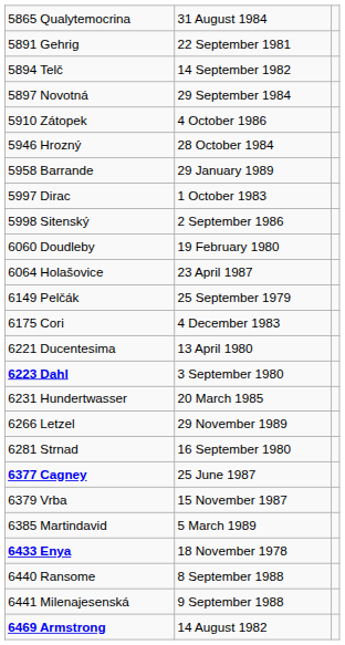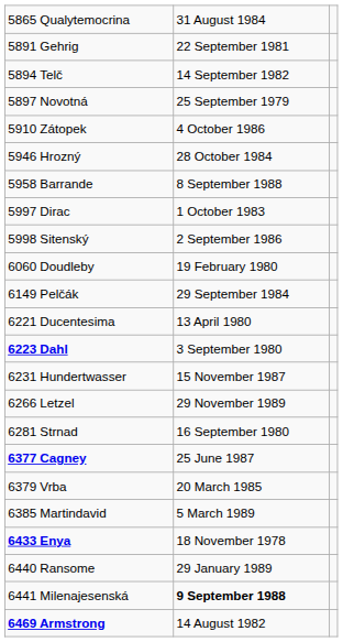 <table class="wikitable" style="font-size: 89%; float: left; width: 26em; margin-right: 1em; height: 700px">
 <tr>
 <td>5865 Qualytemocrina</td>
 <td>31 August 1984</td>
 <td></td>
 </tr>
 <tr>
 <td>5891 Gehrig</td>
 <td>22 September 1981</td>
 <td></td>
 </tr>
 <tr>
 <td>5894 Telč</td>
 <td>14 September 1982</td>
 <td></td>
 </tr>
 <tr>
 <td>5897 Novotná</td>
-<td>29 September 1984</td>
+<td>25 September 1979</td>
 <td></td>
 </tr>
 <tr>
 <td>5910 Zátopek</td>
 <td>4 October 1986</td>
 <td></td>
 </tr>
 <tr>
 <td>5946 Hrozný</td>
 <td>28 October 1984</td>
 <td></td>
 </tr>
 <tr>
 <td>5958 Barrande</td>
-<td>29 January 1989</td>
+<td>8 September 1988</td>
 <td></td>
 </tr>
 <tr>
 <td>5997 Dirac</td>
 <td>1 October 1983</td>
 <td></td>
 </tr>
 <tr>
 <td>5998 Sitenský</td>
 <td>2 September 1986</td>
 <td></td>
 </tr>
 <tr>
 <td>6060 Doudleby</td>
 <td>19 February 1980</td>
 <td></td>
 </tr>
 <tr>
-<td>6064 Holašovice</td>
-<td>23 April 1987</td>
-<td></td>
-</tr>
-<tr>
 <td>6149 Pelčák</td>
-<td>25 September 1979</td>
-<td></td>
-</tr>
-<tr>
-<td>6175 Cori</td>
-<td>4 December 1983</td>
+<td>29 September 1984</td>
 <td></td>
 </tr>
 <tr>
 <td>6221 Ducentesima</td>
 <td>13 April 1980</td>
 <td></td>
 </tr>
 <tr>
 <td><strong><a href='#'>6223 Dahl</a></strong></td>
 <td>3 September 1980</td>
 <td></td>
 </tr>
 <tr>
 <td>6231 Hundertwasser</td>
-<td>20 March 1985</td>
+<td>15 November 1987</td>
 <td></td>
 </tr>
 <tr>
 <td>6266 Letzel</td>
 <td>29 November 1989</td>
 <td></td>
 </tr>
 <tr>
 <td>6281 Strnad</td>
 <td>16 September 1980</td>
 <td></td>
 </tr>
 <tr>
 <td><strong><a href='#'>6377 Cagney</a></strong></td>
 <td>25 June 1987</td>
 <td></td>
 </tr>
 <tr>
 <td>6379 Vrba</td>
-<td>15 November 1987</td>
+<td>20 March 1985</td>
 <td></td>
 </tr>
 <tr>
 <td>6385 Martindavid</td>
 <td>5 March 1989</td>
 <td></td>
 </tr>
 <tr>
 <td><strong><a href='#'>6433 Enya</a></strong></td>
 <td>18 November 1978</td>
 <td></td>
 </tr>
 <tr>
 <td>6440 Ransome</td>
-<td>8 September 1988</td>
+<td>29 January 1989</td>
 <td></td>
 </tr>
 <tr>
 <td>6441 Milenajesenská</td>
-<td>9 September 1988</td>
+<td><strong>9 September 1988</strong></td>
 <td></td>
 </tr>
 <tr>
 <td><strong><a href='#'>6469 Armstrong</a></strong></td>
 <td>14 August 1982</td>
 <td></td>
 </tr>
 </table>
